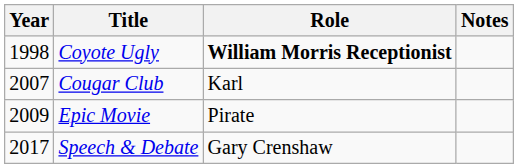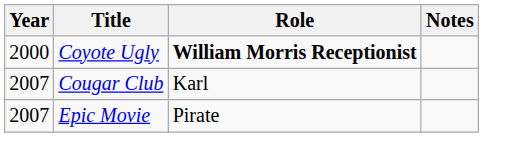 <table class="wikitable">
 <tr>
 <th>Year</th>
 <th>Title</th>
 <th>Role</th>
 <th>Notes</th>
 </tr>
 <tr>
-<td>1998</td>
+<td>2000</td>
 <td><em><a href='#'>Coyote Ugly</a></em></td>
 <td><strong>William Morris Receptionist</strong></td>
 <td></td>
 </tr>
 <tr>
 <td>2007</td>
 <td><em><a href='#'>Cougar Club</a></em></td>
 <td>Karl</td>
 <td></td>
 </tr>
 <tr>
-<td>2009</td>
+<td>2007</td>
 <td><em><a href='#'>Epic Movie</a></em></td>
 <td>Pirate</td>
 <td></td>
 </tr>
-<tr>
-<td>2017</td>
-<td><em><a href='#'>Speech & Debate</a></em></td>
-<td>Gary Crenshaw</td>
-<td></td>
-</tr>
 </table>
